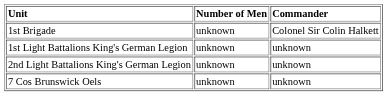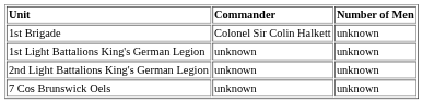 <table border="1" cellpadding="2">
 <tr>
 <td><strong>Unit</strong></td>
+<td><strong>Commander</strong></td>
 <td><strong>Number of Men</strong></td>
-<td><strong>Commander</strong></td>
 </tr>
 <tr>
 <td>1st Brigade</td>
+<td>Colonel Sir Colin Halkett</td>
 <td>unknown</td>
-<td>Colonel Sir Colin Halkett</td>
 </tr>
 <tr>
 <td>1st Light Battalions King's German Legion</td>
 <td>unknown</td>
 <td>unknown</td>
 </tr>
 <tr>
 <td>2nd Light Battalions King's German Legion</td>
 <td>unknown</td>
 <td>unknown</td>
 </tr>
 <tr>
 <td>7 Cos Brunswick Oels</td>
 <td>unknown</td>
 <td>unknown</td>
 </tr>
 </table>
